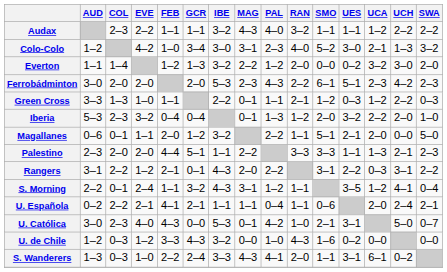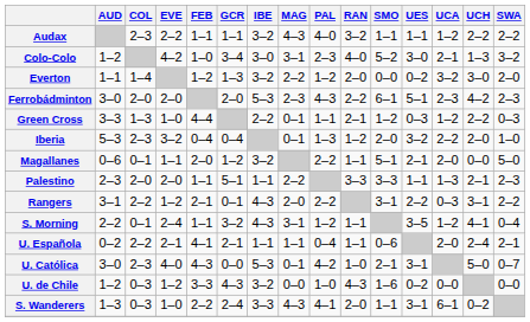 <table class="wikitable" style="text-align:center">
 <tr>
 <th width="90"> </th>
 <th width="30"><small><a href='#'>AUD</a></small></th>
 <th width="30"><small><a href='#'>COL</a></small></th>
 <th width="30"><small><a href='#'>EVE</a></small></th>
 <th width="30"><small><a href='#'>FEB</a></small></th>
 <th width="30"><small><a href='#'>GCR</a></small></th>
 <th width="30"><small><a href='#'>IBE</a></small></th>
 <th width="30"><small><a href='#'>MAG</a></small></th>
 <th width="30"><small><a href='#'>PAL</a></small></th>
 <th width="30"><small><a href='#'>RAN</a></small></th>
 <th width="30"><small><a href='#'>SMO</a></small></th>
 <th width="30"><small><a href='#'>UES</a></small></th>
 <th width="30"><small><a href='#'>UCA</a></small></th>
 <th width="30"><small><a href='#'>UCH</a></small></th>
 <th width="30"><small><a href='#'>SWA</a></small></th>
 </tr>
 <tr>
 <th><small><a href='#'>Audax</a></small></th>
 <td bgcolor="#CCCCCC"></td>
 <td>2–3</td>
 <td>2–2</td>
 <td>1–1</td>
 <td>1–1</td>
 <td>3–2</td>
 <td>4–3</td>
 <td>4–0</td>
 <td>3–2</td>
 <td>1–1</td>
 <td>1–1</td>
 <td>1–2</td>
 <td>2–2</td>
 <td>2–2</td>
 </tr>
 <tr>
 <th><small><a href='#'>Colo-Colo</a></small></th>
 <td>1–2</td>
 <td bgcolor="#CCCCCC"></td>
 <td>4–2</td>
 <td>1–0</td>
 <td>3–4</td>
 <td>3–0</td>
 <td>3–1</td>
 <td>2–3</td>
 <td>4–0</td>
 <td>5–2</td>
 <td>3–0</td>
 <td>2–1</td>
 <td>1–3</td>
 <td>3–2</td>
 </tr>
 <tr>
 <th><small><a href='#'>Everton</a></small></th>
 <td>1–1</td>
 <td>1–4</td>
 <td bgcolor="#CCCCCC"></td>
 <td>1–2</td>
 <td>1–3</td>
 <td>3–2</td>
 <td>2–2</td>
 <td>1–2</td>
 <td>2–0</td>
 <td>0–0</td>
 <td>0–2</td>
 <td>3–2</td>
 <td>3–0</td>
 <td>2–0</td>
 </tr>
 <tr>
 <th><small><a href='#'>Ferrobádminton</a></small></th>
 <td>3–0</td>
 <td>2–0</td>
 <td>2–0</td>
 <td bgcolor="#CCCCCC"></td>
 <td>2–0</td>
 <td>5–3</td>
 <td>2–3</td>
 <td>4–3</td>
 <td>2–2</td>
 <td>6–1</td>
 <td>5–1</td>
 <td>2–3</td>
 <td>4–2</td>
 <td>2–3</td>
 </tr>
 <tr>
 <th><small><a href='#'>Green Cross</a></small></th>
 <td>3–3</td>
 <td>1–3</td>
 <td>1–0</td>
-<td>1–1</td>
+<td>4–4</td>
 <td bgcolor="#CCCCCC"></td>
 <td>2–2</td>
 <td>0–1</td>
 <td>1–1</td>
 <td>2–1</td>
 <td>1–2</td>
 <td>0–3</td>
 <td>1–2</td>
 <td>2–2</td>
 <td>0–3</td>
 </tr>
 <tr>
 <th><small><a href='#'>Iberia</a></small></th>
 <td>5–3</td>
 <td>2–3</td>
 <td>3–2</td>
 <td>0–4</td>
 <td>0–4</td>
 <td bgcolor="#CCCCCC"></td>
 <td>0–1</td>
 <td>1–3</td>
 <td>1–2</td>
 <td>2–0</td>
 <td>3–2</td>
 <td>2–2</td>
 <td>2–0</td>
 <td>1–0</td>
 </tr>
 <tr>
 <th><small><a href='#'>Magallanes</a></small></th>
 <td>0–6</td>
 <td>0–1</td>
 <td>1–1</td>
 <td>2–0</td>
 <td>1–2</td>
 <td>3–2</td>
 <td bgcolor="#CCCCCC"></td>
 <td>2–2</td>
 <td>1–1</td>
 <td>5–1</td>
 <td>2–1</td>
 <td>2–0</td>
 <td>0–0</td>
 <td>5–0</td>
 </tr>
 <tr>
 <th><small><a href='#'>Palestino</a></small></th>
 <td>2–3</td>
 <td>2–0</td>
 <td>2–0</td>
-<td>4–4</td>
+<td>1–1</td>
 <td>5–1</td>
 <td>1–1</td>
 <td>2–2</td>
 <td bgcolor="#CCCCCC"></td>
 <td>3–3</td>
 <td>3–3</td>
 <td>1–1</td>
 <td>1–3</td>
 <td>2–1</td>
 <td>2–3</td>
 </tr>
 <tr>
 <th><small><a href='#'>Rangers</a></small></th>
 <td>3–1</td>
 <td>2–2</td>
 <td>1–2</td>
 <td>2–1</td>
 <td>0–1</td>
 <td>4–3</td>
 <td>2–0</td>
 <td>2–2</td>
 <td bgcolor="#CCCCCC"></td>
 <td>3–1</td>
 <td>2–2</td>
 <td>0–3</td>
 <td>3–1</td>
 <td>2–2</td>
 </tr>
 <tr>
 <th><small><a href='#'>S. Morning</a></small></th>
 <td>2–2</td>
 <td>0–1</td>
 <td>2–4</td>
 <td>1–1</td>
 <td>3–2</td>
 <td>4–3</td>
 <td>3–1</td>
 <td>1–2</td>
 <td>1–1</td>
 <td bgcolor="#CCCCCC"></td>
 <td>3–5</td>
 <td>1–2</td>
 <td>4–1</td>
 <td>0–4</td>
 </tr>
 <tr>
 <th><small><a href='#'>U. Española</a></small></th>
 <td>0–2</td>
 <td>2–2</td>
 <td>2–1</td>
 <td>4–1</td>
 <td>2–1</td>
 <td>1–1</td>
 <td>1–1</td>
 <td>0–4</td>
 <td>1–1</td>
 <td>0–6</td>
 <td bgcolor="#CCCCCC"></td>
 <td>2–0</td>
 <td>2–4</td>
 <td>2–1</td>
 </tr>
 <tr>
 <th><small><a href='#'>U. Católica</a></small></th>
 <td>3–0</td>
 <td>2–3</td>
 <td>4–0</td>
 <td>4–3</td>
 <td>0–0</td>
 <td>5–3</td>
 <td>0–1</td>
 <td>4–2</td>
 <td>1–0</td>
 <td>2–1</td>
 <td>3–1</td>
 <td bgcolor="#CCCCCC"></td>
 <td>5–0</td>
 <td>0–7</td>
 </tr>
 <tr>
 <th><small><a href='#'>U. de Chile</a></small></th>
 <td>1–2</td>
 <td>0–3</td>
 <td>1–2</td>
 <td>3–3</td>
 <td>4–3</td>
 <td>3–2</td>
 <td>0–0</td>
 <td>1–0</td>
 <td>4–3</td>
 <td>1–6</td>
 <td>0–2</td>
 <td>0–0</td>
 <td bgcolor="#CCCCCC"></td>
 <td>0–0</td>
 </tr>
 <tr>
 <th><small><a href='#'>S. Wanderers</a></small></th>
 <td>1–3</td>
 <td>0–3</td>
 <td>1–0</td>
 <td>2–2</td>
 <td>2–4</td>
 <td>3–3</td>
 <td>4–3</td>
 <td>4–1</td>
 <td>2–0</td>
 <td>1–1</td>
 <td>3–1</td>
 <td>6–1</td>
 <td>0–2</td>
 <td bgcolor="#CCCCCC"></td>
 </tr>
 <tr>
 </tr>
 </table>
